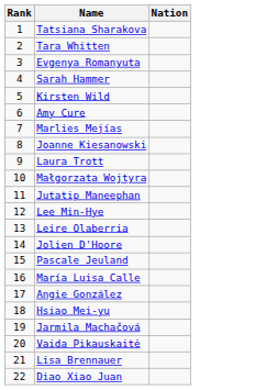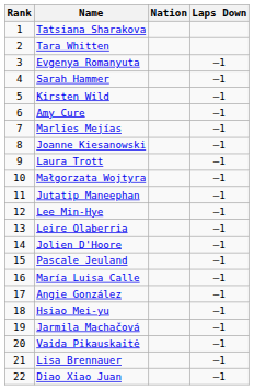 <table class="wikitable sortable" style="text-align:center">
 <tr>
 <th>Rank</th>
 <th>Name</th>
 <th>Nation</th>
+<th>Laps Down</th>
 </tr>
 <tr>
 <td>1</td>
 <td align=left><a href='#'>Tatsiana Sharakova</a></td>
 <td align=left></td>
+<td></td>
 </tr>
 <tr>
 <td>2</td>
 <td align=left><a href='#'>Tara Whitten</a></td>
 <td align=left></td>
+<td></td>
 </tr>
 <tr>
 <td>3</td>
 <td align=left><a href='#'>Evgenya Romanyuta</a></td>
 <td align=left></td>
+<td>–1</td>
 </tr>
 <tr>
 <td>4</td>
 <td align=left><a href='#'>Sarah Hammer</a></td>
 <td align=left></td>
+<td>–1</td>
 </tr>
 <tr>
 <td>5</td>
 <td align=left><a href='#'>Kirsten Wild</a></td>
 <td align=left></td>
+<td>–1</td>
 </tr>
 <tr>
 <td>6</td>
 <td align=left><a href='#'>Amy Cure</a></td>
 <td align=left></td>
+<td>–1</td>
 </tr>
 <tr>
 <td>7</td>
 <td align=left><a href='#'>Marlies Mejías</a></td>
 <td align=left></td>
+<td>–1</td>
 </tr>
 <tr>
 <td>8</td>
 <td align=left><a href='#'>Joanne Kiesanowski</a></td>
 <td align=left></td>
+<td>–1</td>
 </tr>
 <tr>
 <td>9</td>
 <td align=left><a href='#'>Laura Trott</a></td>
 <td align=left></td>
+<td>–1</td>
 </tr>
 <tr>
 <td>10</td>
 <td align=left><a href='#'>Małgorzata Wojtyra</a></td>
 <td align=left></td>
+<td>–1</td>
 </tr>
 <tr>
 <td>11</td>
 <td align=left><a href='#'>Jutatip Maneephan</a></td>
 <td align=left></td>
+<td>–1</td>
 </tr>
 <tr>
 <td>12</td>
 <td align=left><a href='#'>Lee Min-Hye</a></td>
 <td align=left></td>
+<td>–1</td>
 </tr>
 <tr>
 <td>13</td>
 <td align=left><a href='#'>Leire Olaberria</a></td>
 <td align=left></td>
+<td>–1</td>
 </tr>
 <tr>
 <td>14</td>
 <td align=left><a href='#'>Jolien D'Hoore</a></td>
 <td align=left></td>
+<td>–1</td>
 </tr>
 <tr>
 <td>15</td>
 <td align=left><a href='#'>Pascale Jeuland</a></td>
 <td align=left></td>
+<td>–1</td>
 </tr>
 <tr>
 <td>16</td>
 <td align=left><a href='#'>María Luisa Calle</a></td>
 <td align=left></td>
+<td>–1</td>
 </tr>
 <tr>
 <td>17</td>
 <td align=left><a href='#'>Angie González</a></td>
 <td align=left></td>
+<td>–1</td>
 </tr>
 <tr>
 <td>18</td>
 <td align=left><a href='#'>Hsiao Mei-yu</a></td>
 <td align=left></td>
+<td>–1</td>
 </tr>
 <tr>
 <td>19</td>
 <td align=left><a href='#'>Jarmila Machačová</a></td>
 <td align=left></td>
+<td>–1</td>
 </tr>
 <tr>
 <td>20</td>
 <td align=left><a href='#'>Vaida Pikauskaitė</a></td>
 <td align=left></td>
+<td>–1</td>
 </tr>
 <tr>
 <td>21</td>
 <td align=left><a href='#'>Lisa Brennauer</a></td>
 <td align=left></td>
+<td>–1</td>
 </tr>
 <tr>
 <td>22</td>
 <td align=left><a href='#'>Diao Xiao Juan</a></td>
 <td align=left></td>
+<td>–1</td>
 </tr>
 </table>
